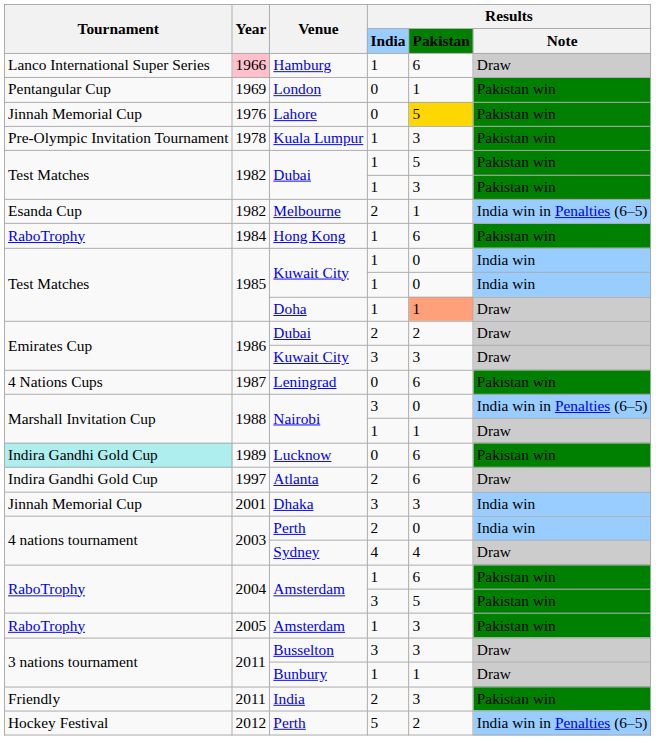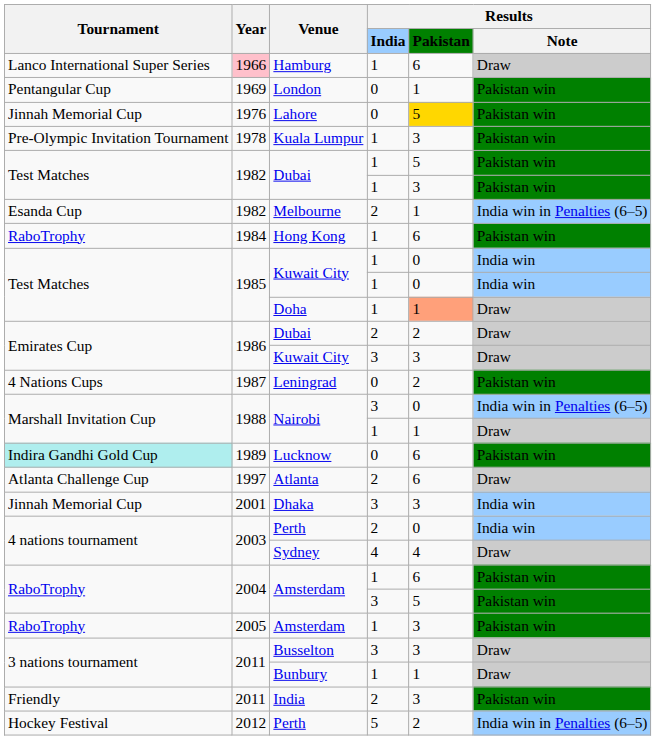 <table class="wikitable">
 <tr>
 <th rowspan=2>Tournament</th>
 <th rowspan=2>Year</th>
 <th rowspan=2>Venue</th>
 <th colspan=3>Results</th>
 </tr>
 <tr>
 <th style="background:#9cf;"> India</th>
 <th style="background:green;"> Pakistan</th>
 <th>Note</th>
 </tr>
 <tr>
 <td>Lanco International Super Series</td>
 <td style="background: pink;">1966</td>
 <td> <a href='#'>Hamburg</a></td>
 <td>1</td>
 <td>6</td>
 <td style="background:#ccc;">Draw</td>
 </tr>
 <tr>
 <td>Pentangular Cup</td>
 <td>1969</td>
 <td> <a href='#'>London</a></td>
 <td>0</td>
 <td>1</td>
 <td style="background:green;"> Pakistan win</td>
 </tr>
 <tr>
 <td>Jinnah Memorial Cup</td>
 <td>1976</td>
 <td> <a href='#'>Lahore</a></td>
 <td>0</td>
 <td style="background: gold;">5</td>
 <td style="background:green;"> Pakistan win</td>
 </tr>
 <tr>
 <td>Pre-Olympic Invitation Tournament</td>
 <td>1978</td>
 <td> <a href='#'>Kuala Lumpur</a></td>
 <td>1</td>
 <td>3</td>
 <td style="background:green;"> Pakistan win</td>
 </tr>
 <tr>
 <td rowspan=2>Test Matches</td>
 <td rowspan=2>1982</td>
 <td rowspan=2> <a href='#'>Dubai</a></td>
 <td>1</td>
 <td>5</td>
 <td style="background:green;"> Pakistan win</td>
 </tr>
 <tr>
 <td>1</td>
 <td>3</td>
 <td style="background:green;"> Pakistan win</td>
 </tr>
 <tr>
 <td>Esanda Cup</td>
 <td>1982</td>
 <td> <a href='#'>Melbourne</a></td>
 <td>2</td>
 <td>1</td>
 <td style="background:#9cf;"> India win in <a href='#'>Penalties</a> (6–5)</td>
 </tr>
 <tr>
 <td><a href='#'>RaboTrophy</a></td>
 <td>1984</td>
 <td> <a href='#'>Hong Kong</a></td>
 <td>1</td>
 <td>6</td>
 <td style="background:green;"> Pakistan win</td>
 </tr>
 <tr>
 <td rowspan=3>Test Matches</td>
 <td rowspan=3>1985</td>
 <td rowspan=2> <a href='#'>Kuwait City</a></td>
 <td>1</td>
 <td>0</td>
 <td style="background:#9cf;"> India win</td>
 </tr>
 <tr>
 <td>1</td>
 <td>0</td>
 <td style="background:#9cf;"> India win</td>
 </tr>
 <tr>
 <td> <a href='#'>Doha</a></td>
 <td>1</td>
 <td style="background: lightsalmon;">1</td>
 <td style="background:#ccc;">Draw</td>
 </tr>
 <tr>
 <td rowspan=2>Emirates Cup</td>
 <td rowspan=2>1986</td>
 <td> <a href='#'>Dubai</a></td>
 <td>2</td>
 <td>2</td>
 <td style="background:#ccc;">Draw</td>
 </tr>
 <tr>
 <td> <a href='#'>Kuwait City</a></td>
 <td>3</td>
 <td>3</td>
 <td style="background:#ccc;">Draw</td>
 </tr>
 <tr>
 <td>4 Nations Cups</td>
 <td>1987</td>
 <td> <a href='#'>Leningrad</a></td>
 <td>0</td>
-<td>6</td>
+<td>2</td>
 <td style="background:green;"> Pakistan win</td>
 </tr>
 <tr>
 <td rowspan=2>Marshall Invitation Cup</td>
 <td rowspan=2>1988</td>
 <td rowspan=2> <a href='#'>Nairobi</a></td>
 <td>3</td>
 <td>0</td>
 <td style="background:#9cf;"> India win in <a href='#'>Penalties</a> (6–5)</td>
 </tr>
 <tr>
 <td>1</td>
 <td>1</td>
 <td style="background:#ccc;">Draw</td>
 </tr>
 <tr>
 <td style="background: paleturquoise;">Indira Gandhi Gold Cup</td>
 <td>1989</td>
 <td> <a href='#'>Lucknow</a></td>
 <td>0</td>
 <td>6</td>
 <td style="background:green;"> Pakistan win</td>
 </tr>
 <tr>
-<td>Indira Gandhi Gold Cup</td>
+<td>Atlanta Challenge Cup</td>
 <td>1997</td>
 <td> <a href='#'>Atlanta</a></td>
 <td>2</td>
 <td>6</td>
 <td style="background:#ccc;">Draw</td>
 </tr>
 <tr>
 <td>Jinnah Memorial Cup</td>
 <td>2001</td>
 <td> <a href='#'>Dhaka</a></td>
 <td>3</td>
 <td>3</td>
 <td style="background:#9cf;"> India win</td>
 </tr>
 <tr>
 <td rowspan=2>4 nations tournament</td>
 <td rowspan=2>2003</td>
 <td> <a href='#'>Perth</a></td>
 <td>2</td>
 <td>0</td>
 <td style="background:#9cf;"> India win</td>
 </tr>
 <tr>
 <td> <a href='#'>Sydney</a></td>
 <td>4</td>
 <td>4</td>
 <td style="background:#ccc;">Draw</td>
 </tr>
 <tr>
 <td rowspan=2><a href='#'>RaboTrophy</a></td>
 <td rowspan=2>2004</td>
 <td rowspan=2> <a href='#'>Amsterdam</a></td>
 <td>1</td>
 <td>6</td>
 <td style="background:green;"> Pakistan win</td>
 </tr>
 <tr>
 <td>3</td>
 <td>5</td>
 <td style="background:green;"> Pakistan win</td>
 </tr>
 <tr>
 <td><a href='#'>RaboTrophy</a></td>
 <td>2005</td>
 <td> <a href='#'>Amsterdam</a></td>
 <td>1</td>
 <td>3</td>
 <td style="background:green;"> Pakistan win</td>
 </tr>
 <tr>
 <td rowspan=2>3 nations tournament</td>
 <td rowspan=2>2011</td>
 <td> <a href='#'>Busselton</a></td>
 <td>3</td>
 <td>3</td>
 <td style="background:#ccc;">Draw</td>
 </tr>
 <tr>
 <td> <a href='#'>Bunbury</a></td>
 <td>1</td>
 <td>1</td>
 <td style="background:#ccc;">Draw</td>
 </tr>
 <tr>
 <td>Friendly</td>
 <td>2011</td>
 <td> <a href='#'>India</a></td>
 <td>2</td>
 <td>3</td>
 <td style="background:green;"> Pakistan win</td>
 </tr>
 <tr>
 <td>Hockey Festival</td>
 <td>2012</td>
 <td> <a href='#'>Perth</a></td>
 <td>5</td>
 <td>2</td>
 <td style="background:#9cf;"> India win in <a href='#'>Penalties</a> (6–5)</td>
 </tr>
 </table>
